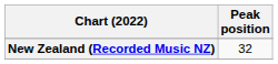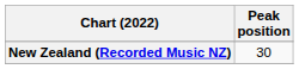 <table class="wikitable sortable plainrowheaders" style="text-align:center">
 <tr>
 <th scope="col">Chart (2022)</th>
 <th scope="col">Peak<br>position</th>
 </tr>
 <tr>
 </tr>
 <tr>
 </tr>
 <tr>
 </tr>
 <tr>
 <th scope="row">New Zealand (<a href='#'>Recorded Music NZ</a>)</th>
-<td>32</td>
+<td>30</td>
 </tr>
 <tr>
 </tr>
 <tr>
 </tr>
 <tr>
 </tr>
 </table>
